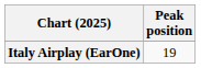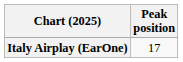 <table class="wikitable sortable plainrowheaders" style="text-align:center">
 <tr>
 <th scope="col">Chart (2025)</th>
 <th scope="col">Peak<br>position</th>
 </tr>
 <tr>
 </tr>
 <tr>
 <th scope="row">Italy Airplay (EarOne)</th>
-<td>19</td>
+<td>17</td>
 </tr>
 </table>
